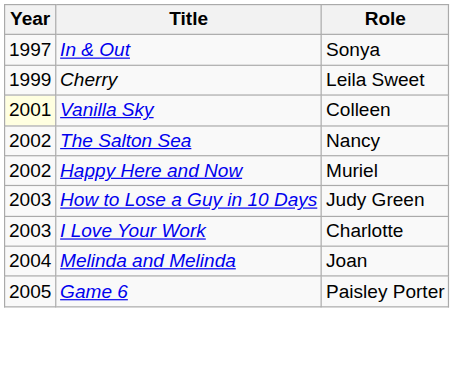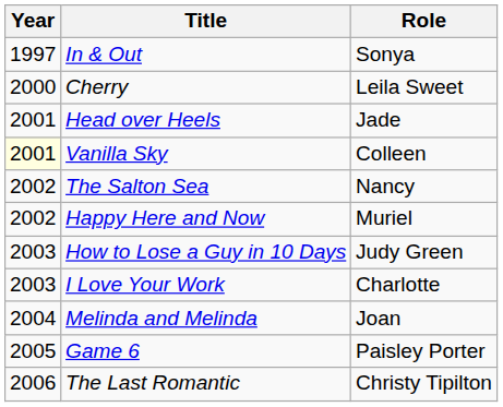 <table class="wikitable">
 <tr>
 <th>Year</th>
 <th>Title</th>
 <th>Role</th>
 </tr>
 <tr>
 <td>1997</td>
 <td><em><a href='#'>In & Out</a></em></td>
 <td>Sonya</td>
 </tr>
 <tr>
-<td>1999</td>
+<td>2000</td>
 <td><em>Cherry</em></td>
 <td>Leila Sweet</td>
+</tr>
+<tr>
+<td>2001</td>
+<td><em><a href='#'>Head over Heels</a></em></td>
+<td>Jade</td>
 </tr>
 <tr>
 <td style="background: lightyellow;">2001</td>
 <td><em><a href='#'>Vanilla Sky</a></em></td>
 <td>Colleen</td>
 </tr>
 <tr>
 <td>2002</td>
 <td><em><a href='#'>The Salton Sea</a></em></td>
 <td>Nancy</td>
 </tr>
 <tr>
 <td>2002</td>
 <td><em><a href='#'>Happy Here and Now</a></em></td>
 <td>Muriel</td>
 </tr>
 <tr>
 <td>2003</td>
 <td><em><a href='#'>How to Lose a Guy in 10 Days</a></em></td>
 <td>Judy Green</td>
 </tr>
 <tr>
 <td>2003</td>
 <td><em><a href='#'>I Love Your Work</a></em></td>
 <td>Charlotte</td>
 </tr>
 <tr>
 <td>2004</td>
 <td><em><a href='#'>Melinda and Melinda</a></em></td>
 <td>Joan</td>
 </tr>
 <tr>
 <td>2005</td>
 <td><em><a href='#'>Game 6</a></em></td>
 <td>Paisley Porter</td>
 </tr>
+<tr>
+<td>2006</td>
+<td><em>The Last Romantic</em></td>
+<td>Christy Tipilton</td>
+</tr>
 </table>
